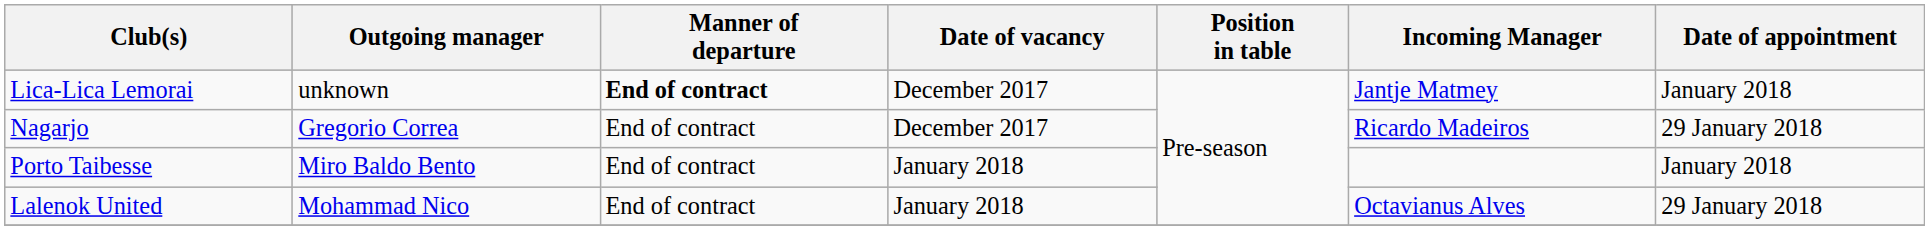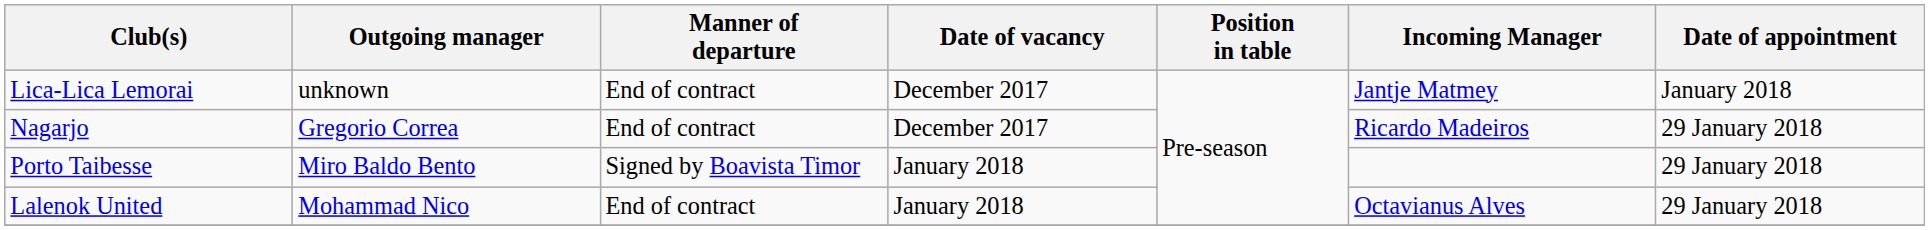 <table class="wikitable sortable" style="width:100%;">
 <tr>
 <th style="width:15%">Club(s)</th>
 <th style="width:16%">Outgoing manager</th>
 <th style="width:15%">Manner of <br> departure</th>
 <th style="width:14%">Date of vacancy</th>
 <th style="width:10%">Position <br> in table</th>
 <th style="width:16%">Incoming Manager</th>
 <th style="width:14%">Date of appointment</th>
 </tr>
 <tr>
 <td><a href='#'>Lica-Lica Lemorai</a></td>
 <td>unknown</td>
-<td><strong>End of contract</strong></td>
+<td>End of contract</td>
 <td>December 2017</td>
 <td rowspan=4>Pre-season</td>
 <td> <a href='#'>Jantje Matmey</a></td>
 <td>January 2018</td>
 </tr>
 <tr>
 <td><a href='#'>Nagarjo</a></td>
 <td> <a href='#'>Gregorio Correa</a></td>
 <td>End of contract</td>
 <td>December 2017</td>
 <td> <a href='#'>Ricardo Madeiros</a></td>
 <td>29 January 2018</td>
 </tr>
 <tr>
 <td><a href='#'>Porto Taibesse</a></td>
 <td> <a href='#'>Miro Baldo Bento</a></td>
-<td>End of contract</td>
+<td>Signed by <a href='#'>Boavista Timor</a></td>
 <td>January 2018</td>
 <td></td>
-<td>January 2018</td>
+<td>29 January 2018</td>
 </tr>
 <tr>
 <td><a href='#'>Lalenok United</a></td>
 <td> <a href='#'>Mohammad Nico</a></td>
 <td>End of contract</td>
 <td>January 2018</td>
 <td> <a href='#'>Octavianus Alves</a></td>
 <td>29 January 2018</td>
 </tr>
 <tr>
 </tr>
 </table>
